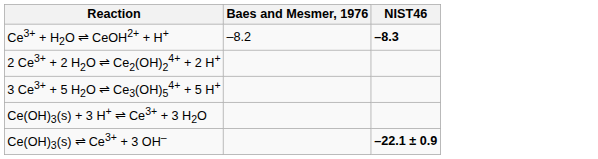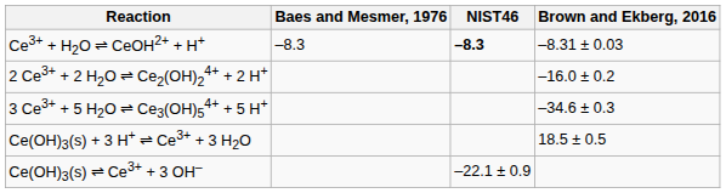 <table class="wikitable">
 <tr>
 <th>Reaction</th>
 <th>Baes and Mesmer, 1976</th>
 <th>NIST46</th>
+<th>Brown and Ekberg, 2016</th>
 </tr>
 <tr>
 <td>Ce<sup>3+</sup> + H<sub>2</sub>O ⇌ CeOH<sup>2+</sup> + H<sup>+</sup></td>
-<td>–8.2</td>
+<td>–8.3</td>
 <td><strong>–8.3</strong></td>
+<td>–8.31 ± 0.03</td>
 </tr>
 <tr>
 <td>2 Ce<sup>3+</sup> + 2 H<sub>2</sub>O ⇌ Ce<sub>2</sub>(OH)<sub>2</sub><sup>4+</sup> + 2 H<sup>+</sup></td>
 <td></td>
 <td></td>
+<td>–16.0 ± 0.2</td>
 </tr>
 <tr>
 <td>3 Ce<sup>3+</sup> + 5 H<sub>2</sub>O ⇌ Ce<sub>3</sub>(OH)<sub>5</sub><sup>4+</sup> + 5 H<sup>+</sup></td>
 <td></td>
 <td></td>
+<td>–34.6 ± 0.3</td>
 </tr>
 <tr>
 <td>Ce(OH)<sub>3</sub>(s) + 3 H<sup>+</sup> ⇌ Ce<sup>3+</sup> + 3 H<sub>2</sub>O</td>
 <td></td>
 <td></td>
+<td>18.5 ± 0.5</td>
 </tr>
 <tr>
 <td>Ce(OH)<sub>3</sub>(s) ⇌ Ce<sup>3+</sup> + 3 OH<sup>–</sup></td>
 <td></td>
-<td><strong>–22.1 ± 0.9</strong></td>
+<td>–22.1 ± 0.9</td>
+<td></td>
 </tr>
 </table>
